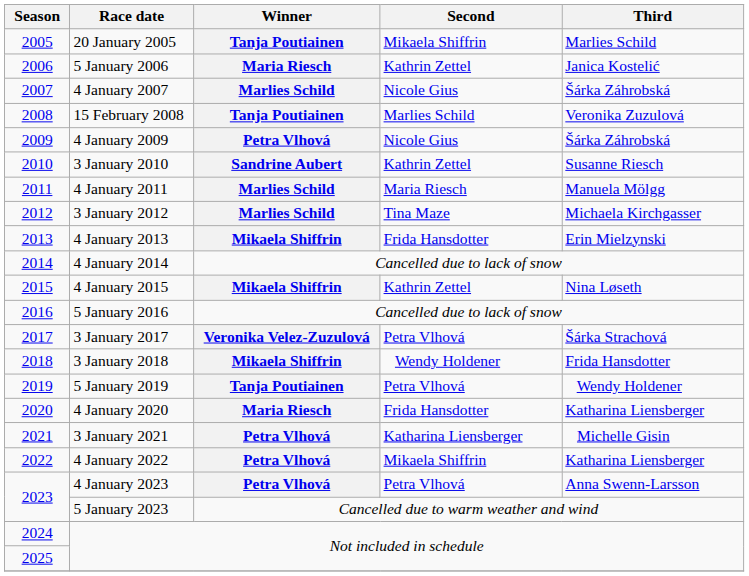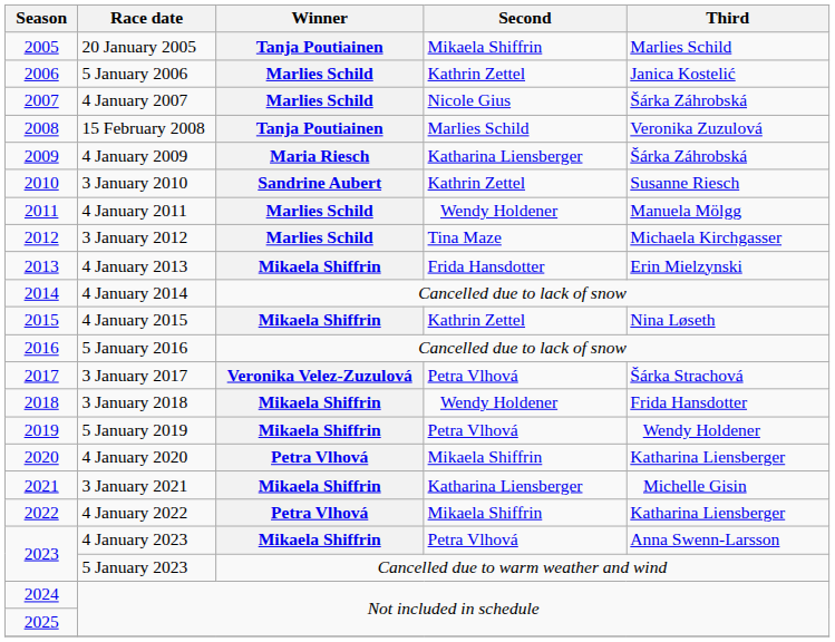 <table class="wikitable plainrowheaders">
 <tr>
 <th scope="col" width=60>Season</th>
 <th scope="col" width=120>Race date</th>
 <th scope="col" width=185>Winner</th>
 <th scope="col" width=180>Second</th>
 <th scope="col" width=180>Third</th>
 </tr>
 <tr>
 <td align=center><a href='#'>2005</a></td>
 <td align=left>20 January 2005</td>
 <th scope="row"> <a href='#'>Tanja Poutiainen</a></th>
 <td> <a href='#'>Mikaela Shiffrin</a></td>
 <td> <a href='#'>Marlies Schild</a></td>
 </tr>
 <tr>
 <td align=center><a href='#'>2006</a></td>
 <td align=left>5 January 2006</td>
-<th scope="row"> <a href='#'>Maria Riesch</a></th>
+<th scope="row"> <a href='#'>Marlies Schild</a></th>
 <td> <a href='#'>Kathrin Zettel</a></td>
 <td> <a href='#'>Janica Kostelić</a></td>
 </tr>
 <tr>
 <td align=center><a href='#'>2007</a></td>
 <td align=left>4 January 2007</td>
 <th scope="row"> <a href='#'>Marlies Schild</a> </th>
 <td> <a href='#'>Nicole Gius</a></td>
 <td> <a href='#'>Šárka Záhrobská</a></td>
 </tr>
 <tr>
 <td align=center><a href='#'>2008</a></td>
 <td align=left>15 February 2008</td>
 <th scope="row"> <a href='#'>Tanja Poutiainen</a> </th>
 <td> <a href='#'>Marlies Schild</a></td>
 <td> <a href='#'>Veronika Zuzulová</a></td>
 </tr>
 <tr>
 <td align=center><a href='#'>2009</a></td>
 <td align=left>4 January 2009</td>
-<th scope="row"> <a href='#'>Petra Vlhová</a> </th>
-<td> <a href='#'>Nicole Gius</a></td>
+<th scope="row"> <a href='#'>Maria Riesch</a></th>
+<td> <a href='#'>Katharina Liensberger</a></td>
 <td> <a href='#'>Šárka Záhrobská</a></td>
 </tr>
 <tr>
 <td align=center><a href='#'>2010</a></td>
 <td align=left>3 January 2010</td>
 <th scope="row"> <a href='#'>Sandrine Aubert</a></th>
 <td> <a href='#'>Kathrin Zettel</a></td>
 <td> <a href='#'>Susanne Riesch</a></td>
 </tr>
 <tr>
 <td align=center><a href='#'>2011</a></td>
 <td align=left>4 January 2011</td>
 <th scope="row"> <a href='#'>Marlies Schild</a> </th>
-<td> <a href='#'>Maria Riesch</a></td>
+<td>   <a href='#'>Wendy Holdener</a></td>
 <td> <a href='#'>Manuela Mölgg</a></td>
 </tr>
 <tr>
 <td align=center><a href='#'>2012</a></td>
 <td align=left>3 January 2012</td>
 <th scope="row"> <a href='#'>Marlies Schild</a> </th>
 <td> <a href='#'>Tina Maze</a></td>
 <td> <a href='#'>Michaela Kirchgasser</a></td>
 </tr>
 <tr>
 <td align=center><a href='#'>2013</a></td>
 <td align=left>4 January 2013</td>
 <th scope="row"> <a href='#'>Mikaela Shiffrin</a></th>
 <td> <a href='#'>Frida Hansdotter</a></td>
 <td> <a href='#'>Erin Mielzynski</a></td>
 </tr>
 <tr>
 <td align=center><a href='#'>2014</a></td>
 <td align=left>4 January 2014</td>
 <td colspan=3 align=center><em>Cancelled due to lack of snow</em></td>
 </tr>
 <tr>
 <td align=center><a href='#'>2015</a></td>
 <td align=left>4 January 2015</td>
 <th scope="row"> <a href='#'>Mikaela Shiffrin</a> </th>
 <td> <a href='#'>Kathrin Zettel</a></td>
 <td> <a href='#'>Nina Løseth</a></td>
 </tr>
 <tr>
 <td align=center><a href='#'>2016</a></td>
 <td align=left>5 January 2016</td>
 <td colspan=3 align=center><em>Cancelled due to lack of snow</em></td>
 </tr>
 <tr>
 <td align=center><a href='#'>2017</a></td>
 <td align=left>3 January 2017</td>
 <th scope="row"> <a href='#'>Veronika Velez-Zuzulová</a></th>
 <td> <a href='#'>Petra Vlhová</a></td>
 <td> <a href='#'>Šárka Strachová</a></td>
 </tr>
 <tr>
 <td align=center><a href='#'>2018</a></td>
 <td align=left>3 January 2018</td>
 <th scope="row"> <a href='#'>Mikaela Shiffrin</a> </th>
 <td>   <a href='#'>Wendy Holdener</a></td>
 <td> <a href='#'>Frida Hansdotter</a></td>
 </tr>
 <tr>
 <td align=center><a href='#'>2019</a></td>
 <td align=left>5 January 2019</td>
-<th scope="row"> <a href='#'>Tanja Poutiainen</a> </th>
+<th scope="row"> <a href='#'>Mikaela Shiffrin</a> </th>
 <td> <a href='#'>Petra Vlhová</a></td>
 <td>   <a href='#'>Wendy Holdener</a></td>
 </tr>
 <tr>
 <td align=center><a href='#'>2020</a></td>
 <td align=left>4 January 2020</td>
-<th scope="row"> <a href='#'>Maria Riesch</a></th>
-<td> <a href='#'>Frida Hansdotter</a></td>
+<th scope="row"> <a href='#'>Petra Vlhová</a></th>
+<td> <a href='#'>Mikaela Shiffrin</a></td>
 <td> <a href='#'>Katharina Liensberger</a></td>
 </tr>
 <tr>
 <td align=center><a href='#'>2021</a></td>
 <td align=left>3 January 2021</td>
-<th scope="row"> <a href='#'>Petra Vlhová</a> </th>
+<th scope="row"> <a href='#'>Mikaela Shiffrin</a></th>
 <td> <a href='#'>Katharina Liensberger</a></td>
 <td>   <a href='#'>Michelle Gisin</a></td>
 </tr>
 <tr>
 <td align=center><a href='#'>2022</a></td>
 <td align=left>4 January 2022</td>
 <th scope="row"> <a href='#'>Petra Vlhová</a> </th>
 <td> <a href='#'>Mikaela Shiffrin</a></td>
 <td> <a href='#'>Katharina Liensberger</a></td>
 </tr>
 <tr>
 <td rowspan=2 align=center><a href='#'>2023</a></td>
 <td align=left>4 January 2023</td>
-<th scope="row"> <a href='#'>Petra Vlhová</a></th>
+<th scope="row"> <a href='#'>Mikaela Shiffrin</a> </th>
 <td> <a href='#'>Petra Vlhová</a></td>
 <td> <a href='#'>Anna Swenn-Larsson</a></td>
 </tr>
 <tr>
 <td align=left>5 January 2023</td>
 <td colspan=3 align=center><em>Cancelled due to warm weather and wind</em></td>
 </tr>
 <tr>
 <td align=center><a href='#'>2024</a></td>
 <td colspan=4 rowspan=2 align=center><em>Not included in schedule</em></td>
 </tr>
 <tr>
 <td align=center><a href='#'>2025</a></td>
 </tr>
 <tr>
 </tr>
 </table>
